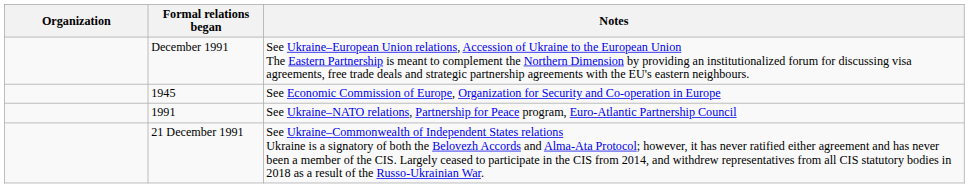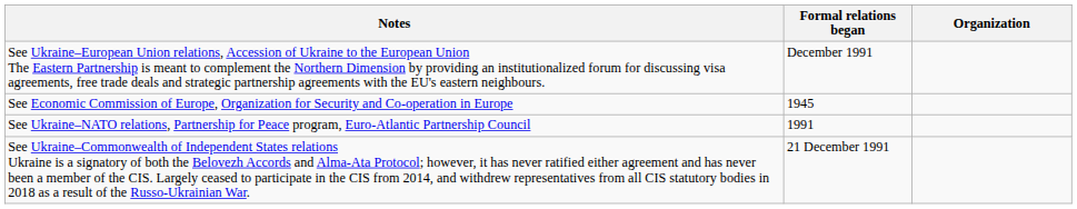 <table class="wikitable sortable" style="width:100%">
 <tr>
+<th>Notes</th>
+<th width="12%">Formal relations began</th>
 <th width="15%">Organization</th>
-<th width="12%">Formal relations began</th>
-<th>Notes</th>
 </tr>
 <tr style="vertical-align:top">
+<td>See <a href='#'>Ukraine–European Union relations</a>, <a href='#'>Accession of Ukraine to the European Union</a><br>The <a href='#'>Eastern Partnership</a> is meant to complement the <a href='#'>Northern Dimension</a> by providing an institutionalized forum for discussing visa agreements, free trade deals and strategic partnership agreements with the EU's eastern neighbours.</td>
+<td>December 1991</td>
 <td></td>
-<td>December 1991</td>
-<td>See <a href='#'>Ukraine–European Union relations</a>, <a href='#'>Accession of Ukraine to the European Union</a><br>The <a href='#'>Eastern Partnership</a> is meant to complement the <a href='#'>Northern Dimension</a> by providing an institutionalized forum for discussing visa agreements, free trade deals and strategic partnership agreements with the EU's eastern neighbours.</td>
 </tr>
 <tr style="vertical-align:top">
+<td>See <a href='#'>Economic Commission of Europe</a>, <a href='#'>Organization for Security and Co-operation in Europe</a></td>
+<td>1945</td>
 <td></td>
-<td>1945</td>
-<td>See <a href='#'>Economic Commission of Europe</a>, <a href='#'>Organization for Security and Co-operation in Europe</a></td>
 </tr>
 <tr style="vertical-align:top">
+<td>See <a href='#'>Ukraine–NATO relations</a>, <a href='#'>Partnership for Peace</a> program, <a href='#'>Euro-Atlantic Partnership Council</a></td>
+<td>1991</td>
 <td></td>
-<td>1991</td>
-<td>See <a href='#'>Ukraine–NATO relations</a>, <a href='#'>Partnership for Peace</a> program, <a href='#'>Euro-Atlantic Partnership Council</a></td>
 </tr>
 <tr style="vertical-align:top">
+<td>See <a href='#'>Ukraine–Commonwealth of Independent States relations</a><br>Ukraine is a signatory of both the <a href='#'>Belovezh Accords</a> and <a href='#'>Alma-Ata Protocol</a>; however, it has never ratified either agreement and has never been a member of the CIS. Largely ceased to participate in the CIS from 2014, and withdrew representatives from all CIS statutory bodies in 2018 as a result of the <a href='#'>Russo-Ukrainian War</a>.</td>
+<td>21 December 1991</td>
 <td></td>
-<td>21 December 1991</td>
-<td>See <a href='#'>Ukraine–Commonwealth of Independent States relations</a><br>Ukraine is a signatory of both the <a href='#'>Belovezh Accords</a> and <a href='#'>Alma-Ata Protocol</a>; however, it has never ratified either agreement and has never been a member of the CIS. Largely ceased to participate in the CIS from 2014, and withdrew representatives from all CIS statutory bodies in 2018 as a result of the <a href='#'>Russo-Ukrainian War</a>.</td>
 </tr>
 </table>
